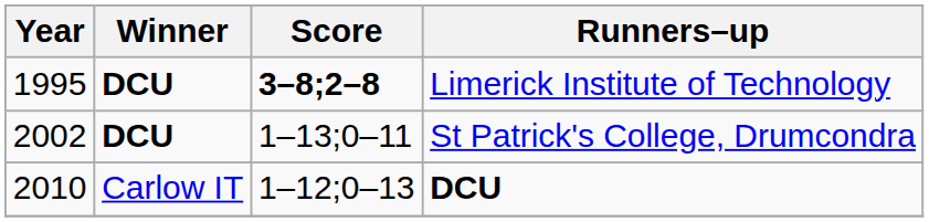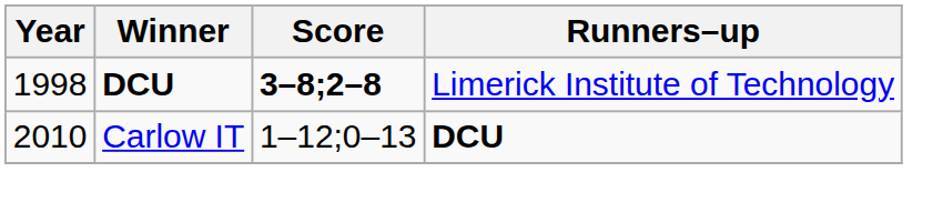 <table class="wikitable collapsible">
 <tr>
 <th>Year</th>
 <th>Winner</th>
 <th>Score</th>
 <th>Runners–up</th>
 </tr>
 <tr>
-<td>1995</td>
+<td>1998</td>
 <td><strong>DCU</strong></td>
 <td><strong>3–8;2–8</strong></td>
 <td><a href='#'>Limerick Institute of Technology</a></td>
-</tr>
-<tr>
-<td>2002</td>
-<td><strong>DCU</strong></td>
-<td>1–13;0–11</td>
-<td><a href='#'>St Patrick's College, Drumcondra</a></td>
 </tr>
 <tr>
 <td>2010</td>
 <td><a href='#'>Carlow IT</a></td>
 <td>1–12;0–13</td>
 <td><strong>DCU</strong></td>
 </tr>
 <tr>
 </tr>
 </table>
